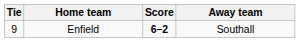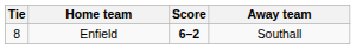 <table class="wikitable" style="text-align:center;">
 <tr>
 <th width=20>Tie</th>
 <th width=175>Home team</th>
 <th width=20>Score</th>
 <th width=175>Away team</th>
 </tr>
 <tr>
-<td>9</td>
+<td>8</td>
 <td>Enfield</td>
 <td><strong>6–2</strong></td>
 <td>Southall</td>
 </tr>
 </table>
